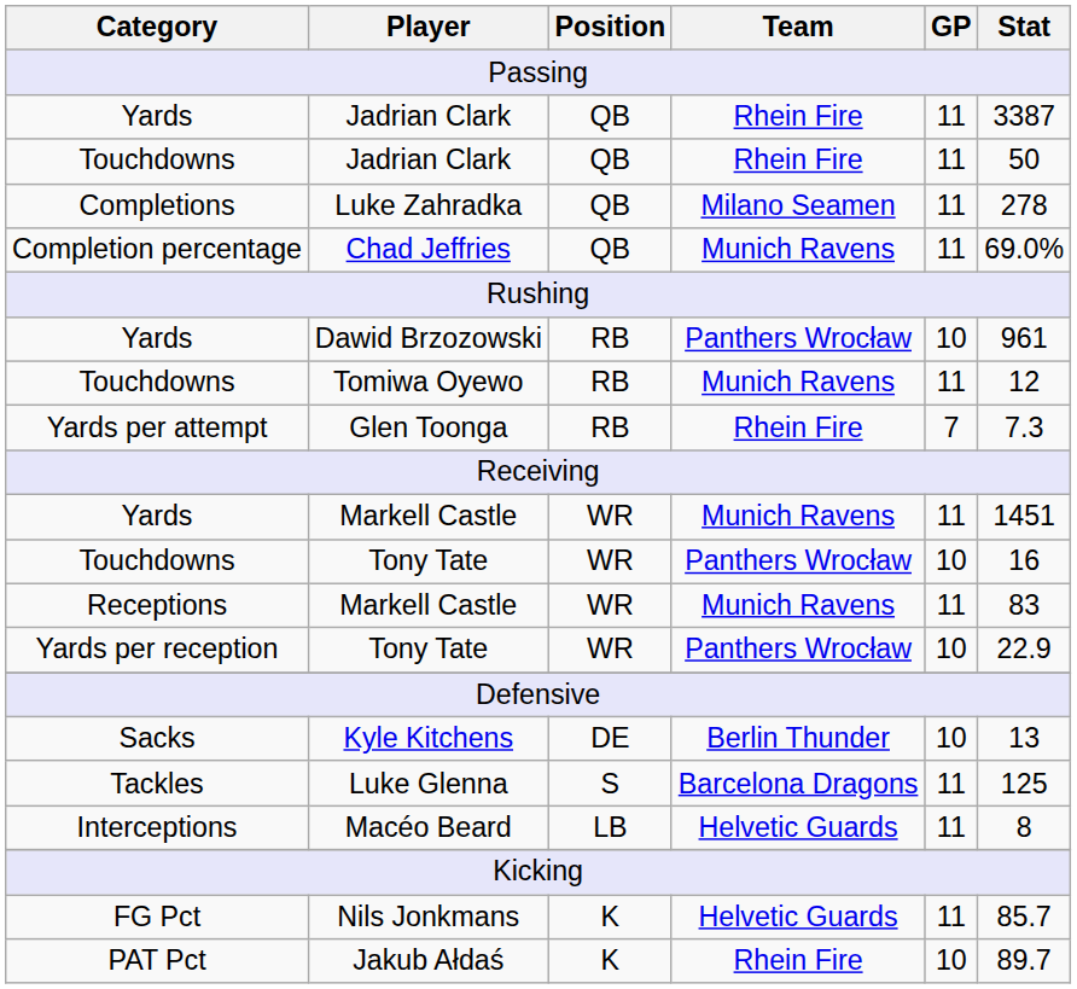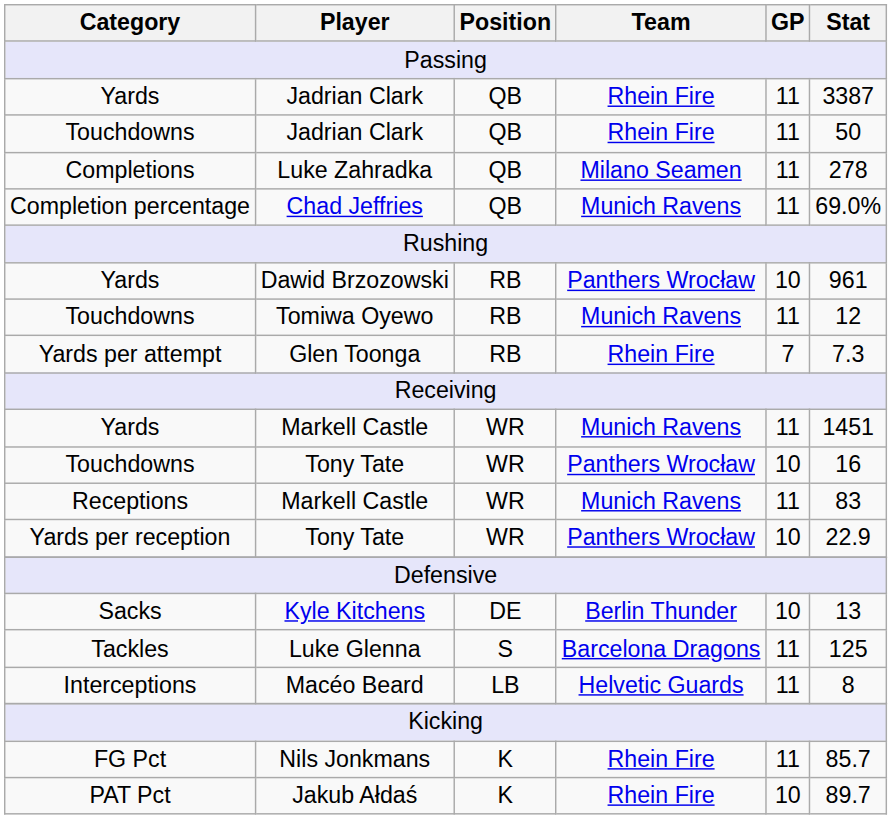 <table class="wikitable" style="text-align:center">
 <tr>
 <th>Category</th>
 <th>Player</th>
 <th>Position</th>
 <th>Team</th>
 <th>GP</th>
 <th>Stat</th>
 </tr>
 <tr bgcolor="lavender">
 <td colspan="6">Passing</td>
 </tr>
 <tr>
 <td>Yards</td>
 <td>Jadrian Clark </td>
 <td>QB</td>
 <td><a href='#'>Rhein Fire</a></td>
 <td>11</td>
 <td>3387</td>
 </tr>
 <tr>
 <td>Touchdowns</td>
 <td>Jadrian Clark </td>
 <td>QB</td>
 <td><a href='#'>Rhein Fire</a></td>
 <td>11</td>
 <td>50</td>
 </tr>
 <tr>
 <td>Completions</td>
 <td>Luke Zahradka </td>
 <td>QB</td>
 <td><a href='#'>Milano Seamen</a></td>
 <td>11</td>
 <td>278</td>
 </tr>
 <tr>
 <td>Completion percentage</td>
 <td><a href='#'>Chad Jeffries</a> </td>
 <td>QB</td>
 <td><a href='#'>Munich Ravens</a></td>
 <td>11</td>
 <td>69.0%</td>
 </tr>
 <tr bgcolor="lavender">
 <td colspan="6">Rushing</td>
 </tr>
 <tr>
 <td>Yards</td>
 <td>Dawid Brzozowski </td>
 <td>RB</td>
 <td><a href='#'>Panthers Wrocław</a></td>
 <td>10</td>
 <td>961</td>
 </tr>
 <tr>
 <td>Touchdowns</td>
 <td>Tomiwa Oyewo </td>
 <td>RB</td>
 <td><a href='#'>Munich Ravens</a></td>
 <td>11</td>
 <td>12</td>
 </tr>
 <tr>
 <td>Yards per attempt</td>
 <td>Glen Toonga </td>
 <td>RB</td>
 <td><a href='#'>Rhein Fire</a></td>
 <td>7</td>
 <td>7.3</td>
 </tr>
 <tr bgcolor="lavender">
 <td colspan="6">Receiving</td>
 </tr>
 <tr>
 <td>Yards</td>
 <td>Markell Castle </td>
 <td>WR</td>
 <td><a href='#'>Munich Ravens</a></td>
 <td>11</td>
 <td>1451</td>
 </tr>
 <tr>
 <td>Touchdowns</td>
 <td>Tony Tate </td>
 <td>WR</td>
 <td><a href='#'>Panthers Wrocław</a></td>
 <td>10</td>
 <td>16</td>
 </tr>
 <tr>
 <td>Receptions</td>
 <td>Markell Castle </td>
 <td>WR</td>
 <td><a href='#'>Munich Ravens</a></td>
 <td>11</td>
 <td>83</td>
 </tr>
 <tr>
 <td>Yards per reception</td>
 <td>Tony Tate </td>
 <td>WR</td>
 <td><a href='#'>Panthers Wrocław</a></td>
 <td>10</td>
 <td>22.9</td>
 </tr>
 <tr>
 </tr>
 <tr bgcolor="lavender">
 <td colspan="6">Defensive</td>
 </tr>
 <tr>
 <td>Sacks</td>
 <td><a href='#'>Kyle Kitchens</a> </td>
 <td>DE</td>
 <td><a href='#'>Berlin Thunder</a></td>
 <td>10</td>
 <td>13</td>
 </tr>
 <tr>
 <td>Tackles</td>
 <td>Luke Glenna </td>
 <td>S</td>
 <td><a href='#'>Barcelona Dragons</a></td>
 <td>11</td>
 <td>125</td>
 </tr>
 <tr>
 <td>Interceptions</td>
 <td>Macéo Beard </td>
 <td>LB</td>
 <td><a href='#'>Helvetic Guards</a></td>
 <td>11</td>
 <td>8</td>
 </tr>
 <tr>
 </tr>
 <tr bgcolor="lavender">
 <td colspan="6">Kicking</td>
 </tr>
 <tr>
 <td>FG Pct</td>
 <td>Nils Jonkmans </td>
 <td>K</td>
-<td><a href='#'>Helvetic Guards</a></td>
+<td><a href='#'>Rhein Fire</a></td>
 <td>11</td>
 <td>85.7</td>
 </tr>
 <tr>
 <td>PAT Pct</td>
 <td>Jakub Ałdaś </td>
 <td>K</td>
 <td><a href='#'>Rhein Fire</a></td>
 <td>10</td>
 <td>89.7</td>
 </tr>
 </table>
